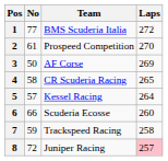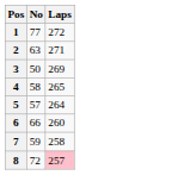 <table class="wikitable" style="font-size: 95%;">
 <tr>
 <th>Pos</th>
 <th>No</th>
-<th>Team</th>
 <th>Laps</th>
 </tr>
 <tr>
 <th>1</th>
 <td>77</td>
-<td> <a href='#'>BMS Scuderia Italia</a></td>
 <td>272</td>
 </tr>
 <tr>
 <th>2</th>
-<td>61</td>
-<td> Prospeed Competition</td>
-<td>270</td>
+<td>63</td>
+<td>271</td>
 </tr>
 <tr>
 <th>3</th>
 <td>50</td>
-<td> <a href='#'>AF Corse</a></td>
 <td>269</td>
 </tr>
 <tr>
 <th>4</th>
 <td>58</td>
-<td> <a href='#'>CR Scuderia Racing</a></td>
 <td>265</td>
 </tr>
 <tr>
 <th>5</th>
 <td>57</td>
-<td> <a href='#'>Kessel Racing</a></td>
 <td>264</td>
 </tr>
 <tr>
 <th>6</th>
 <td>66</td>
-<td> Scuderia Ecosse</td>
 <td>260</td>
 </tr>
 <tr>
 <th>7</th>
 <td>59</td>
-<td> Trackspeed Racing</td>
 <td>258</td>
 </tr>
 <tr>
 <th>8</th>
 <td>72</td>
-<td> Juniper Racing</td>
 <td style="background: pink;">257</td>
 </tr>
 </table>
